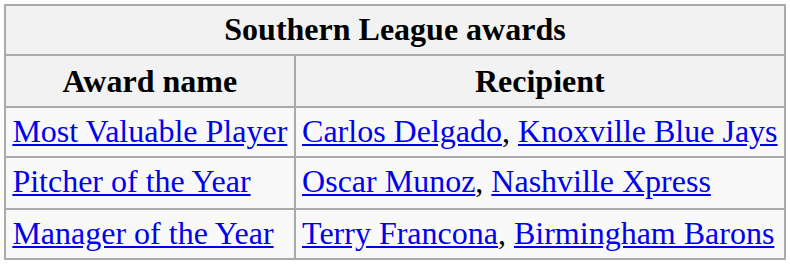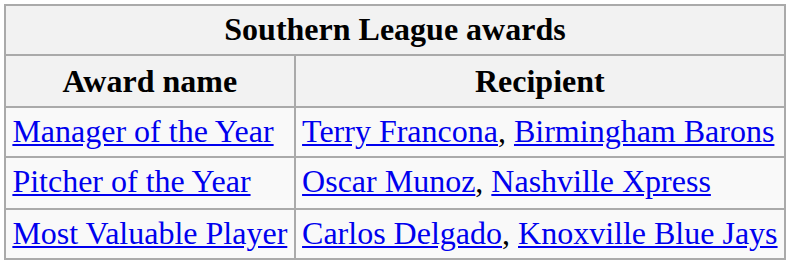 <table class="wikitable">
 <tr>
 <th colspan="2">Southern League awards</th>
 </tr>
 <tr>
 <th>Award name</th>
 <th>Recipient</th>
 </tr>
 <tr>
-<td><a href='#'>Most Valuable Player</a></td>
-<td><a href='#'>Carlos Delgado</a>, <a href='#'>Knoxville Blue Jays</a></td>
+<td><a href='#'>Manager of the Year</a></td>
+<td><a href='#'>Terry Francona</a>, <a href='#'>Birmingham Barons</a></td>
 </tr>
 <tr>
 <td><a href='#'>Pitcher of the Year</a></td>
 <td><a href='#'>Oscar Munoz</a>, <a href='#'>Nashville Xpress</a></td>
 </tr>
 <tr>
-<td><a href='#'>Manager of the Year</a></td>
-<td><a href='#'>Terry Francona</a>, <a href='#'>Birmingham Barons</a></td>
+<td><a href='#'>Most Valuable Player</a></td>
+<td><a href='#'>Carlos Delgado</a>, <a href='#'>Knoxville Blue Jays</a></td>
 </tr>
 </table>
